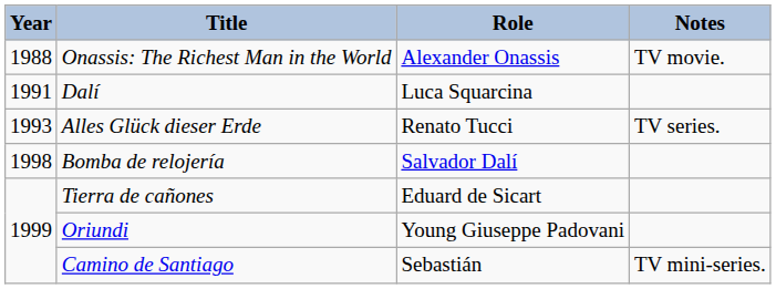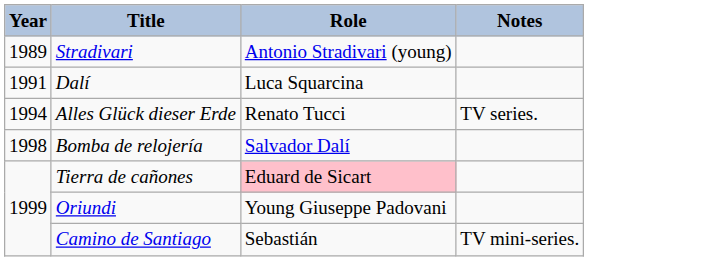 <table class="wikitable" style="font-size:95%">
 <tr style="text-align:center;">
 <th style="background:#B0C4DE;">Year</th>
 <th style="background:#B0C4DE;">Title</th>
 <th style="background:#B0C4DE;">Role</th>
 <th style="background:#B0C4DE;">Notes</th>
 </tr>
 <tr>
-<td>1988</td>
-<td><em>Onassis: The Richest Man in the World</em></td>
-<td><a href='#'>Alexander Onassis</a></td>
-<td>TV movie.</td>
+<td>1989</td>
+<td><em><a href='#'>Stradivari</a></em></td>
+<td><a href='#'>Antonio Stradivari</a> (young)</td>
+<td></td>
 </tr>
 <tr>
 <td>1991</td>
 <td><em>Dalí</em></td>
 <td>Luca Squarcina</td>
 <td></td>
 </tr>
 <tr>
-<td>1993</td>
+<td>1994</td>
 <td><em>Alles Glück dieser Erde</em></td>
 <td>Renato Tucci</td>
 <td>TV series.</td>
 </tr>
 <tr>
 <td>1998</td>
 <td><em>Bomba de relojería</em></td>
 <td><a href='#'>Salvador Dalí</a></td>
 <td></td>
 </tr>
 <tr>
 <td rowspan="3">1999</td>
 <td><em>Tierra de cañones</em></td>
-<td>Eduard de Sicart</td>
+<td style="background: pink;">Eduard de Sicart</td>
 <td></td>
 </tr>
 <tr>
 <td><em><a href='#'>Oriundi</a></em></td>
 <td>Young Giuseppe Padovani</td>
 <td></td>
 </tr>
 <tr>
 <td><em><a href='#'>Camino de Santiago</a></em></td>
 <td>Sebastián</td>
 <td>TV mini-series.</td>
 </tr>
 </table>
